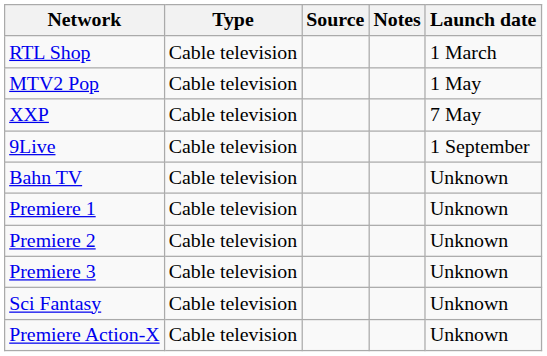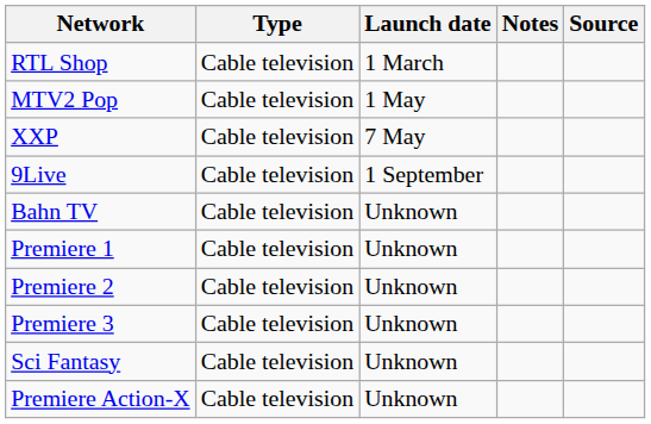 <table class="wikitable sortable">
 <tr>
 <th>Network</th>
 <th>Type</th>
+<th>Launch date</th>
+<th>Notes</th>
 <th>Source</th>
-<th>Notes</th>
-<th>Launch date</th>
 </tr>
 <tr>
 <td><a href='#'>RTL Shop</a></td>
 <td>Cable television</td>
+<td>1 March</td>
 <td></td>
 <td></td>
-<td>1 March</td>
 </tr>
 <tr>
 <td><a href='#'>MTV2 Pop</a></td>
 <td>Cable television</td>
+<td>1 May</td>
 <td></td>
 <td></td>
-<td>1 May</td>
 </tr>
 <tr>
 <td><a href='#'>XXP</a></td>
 <td>Cable television</td>
+<td>7 May</td>
 <td></td>
 <td></td>
-<td>7 May</td>
 </tr>
 <tr>
 <td><a href='#'>9Live</a></td>
 <td>Cable television</td>
+<td>1 September</td>
 <td></td>
 <td></td>
-<td>1 September</td>
 </tr>
 <tr>
 <td><a href='#'>Bahn TV</a></td>
 <td>Cable television</td>
+<td>Unknown</td>
 <td></td>
 <td></td>
-<td>Unknown</td>
 </tr>
 <tr>
 <td><a href='#'>Premiere 1</a></td>
 <td>Cable television</td>
+<td>Unknown</td>
 <td></td>
 <td></td>
-<td>Unknown</td>
 </tr>
 <tr>
 <td><a href='#'>Premiere 2</a></td>
 <td>Cable television</td>
+<td>Unknown</td>
 <td></td>
 <td></td>
-<td>Unknown</td>
 </tr>
 <tr>
 <td><a href='#'>Premiere 3</a></td>
 <td>Cable television</td>
+<td>Unknown</td>
 <td></td>
 <td></td>
-<td>Unknown</td>
 </tr>
 <tr>
 <td><a href='#'>Sci Fantasy</a></td>
 <td>Cable television</td>
+<td>Unknown</td>
 <td></td>
 <td></td>
-<td>Unknown</td>
 </tr>
 <tr>
 <td><a href='#'>Premiere Action-X</a></td>
 <td>Cable television</td>
+<td>Unknown</td>
 <td></td>
 <td></td>
-<td>Unknown</td>
 </tr>
 </table>
